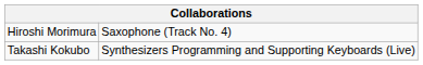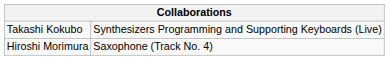 <table class="wikitable">
 <tr>
 <th colspan=2><strong>Collaborations</strong></th>
 </tr>
 <tr>
+<td>Takashi Kokubo</td>
+<td>Synthesizers Programming and Supporting Keyboards (Live)</td>
+</tr>
+<tr>
 <td>Hiroshi Morimura</td>
 <td>Saxophone (Track No. 4)</td>
 </tr>
-<tr>
-<td>Takashi Kokubo</td>
-<td>Synthesizers Programming and Supporting Keyboards (Live)</td>
-</tr>
 </table>
